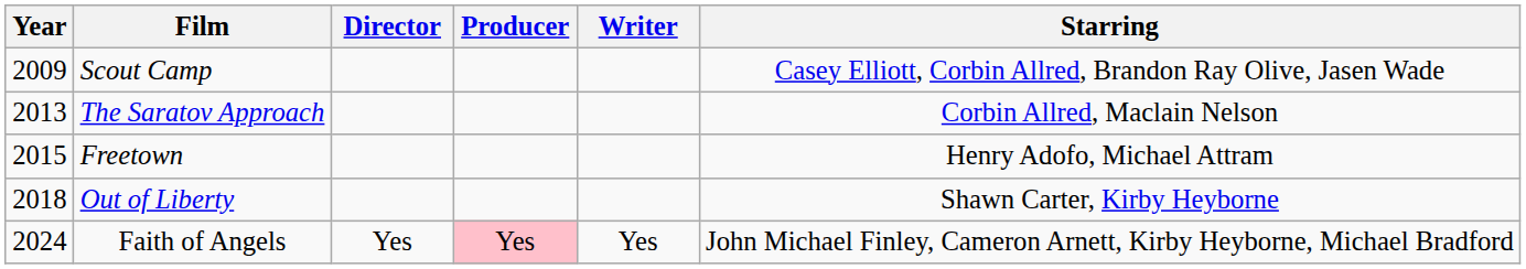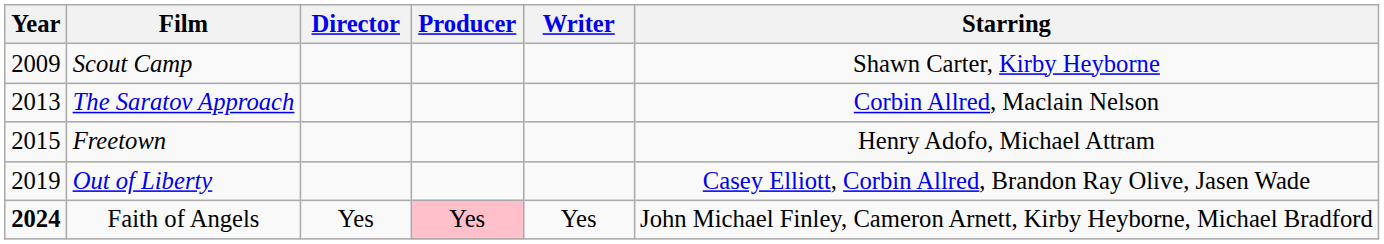 <table class="wikitable sortable" style="text-align:center">
 <tr>
 <th style="width:33px;">Year</th>
 <th>Film</th>
 <th style="width:65px;"><a href='#'>Director</a></th>
 <th width="65"><a href='#'>Producer</a></th>
 <th width="65"><a href='#'>Writer</a></th>
 <th>Starring</th>
 </tr>
 <tr>
 <td>2009</td>
 <td style="text-align:left"><em>Scout Camp</em></td>
 <td></td>
 <td></td>
 <td></td>
-<td><a href='#'>Casey Elliott</a>, <a href='#'>Corbin Allred</a>, Brandon Ray Olive, Jasen Wade</td>
+<td>Shawn Carter, <a href='#'>Kirby Heyborne</a></td>
 </tr>
 <tr>
 <td>2013</td>
 <td style="text-align:left"><em><a href='#'>The Saratov Approach</a></em></td>
 <td></td>
 <td></td>
 <td></td>
 <td><a href='#'>Corbin Allred</a>, Maclain Nelson</td>
 </tr>
 <tr>
 <td>2015</td>
 <td style="text-align:left"><em>Freetown</em></td>
 <td></td>
 <td></td>
 <td></td>
 <td>Henry Adofo, Michael Attram</td>
 </tr>
 <tr>
-<td>2018</td>
+<td>2019</td>
 <td style="text-align:left"><em><a href='#'>Out of Liberty</a></em></td>
 <td></td>
 <td></td>
 <td></td>
-<td>Shawn Carter, <a href='#'>Kirby Heyborne</a></td>
+<td><a href='#'>Casey Elliott</a>, <a href='#'>Corbin Allred</a>, Brandon Ray Olive, Jasen Wade</td>
 </tr>
 <tr>
-<td>2024</td>
+<td><strong>2024</strong></td>
 <td>Faith of Angels</td>
 <td>Yes</td>
 <td style="background: pink;">Yes</td>
 <td>Yes</td>
 <td>John Michael Finley, Cameron Arnett, Kirby Heyborne, Michael Bradford</td>
 </tr>
 </table>
